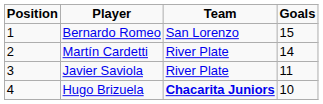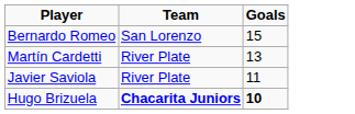 <table border="2" cellpadding="2" cellspacing="0" style="margin: 0; background: #f9f9f9; border: 1px #aaa solid; border-collapse: collapse; font-size: 85%;">
 <tr>
-<th>Position</th>
 <th>Player</th>
 <th>Team</th>
 <th>Goals</th>
 </tr>
 <tr>
-<td>1</td>
 <td><a href='#'>Bernardo Romeo</a></td>
 <td><a href='#'>San Lorenzo</a></td>
 <td>15</td>
 </tr>
 <tr>
-<td>2</td>
 <td><a href='#'>Martín Cardetti</a></td>
 <td><a href='#'>River Plate</a></td>
-<td>14</td>
+<td>13</td>
 </tr>
 <tr>
-<td>3</td>
 <td><a href='#'>Javier Saviola</a></td>
 <td><a href='#'>River Plate</a></td>
 <td>11</td>
 </tr>
 <tr>
-<td>4</td>
 <td><a href='#'>Hugo Brizuela</a></td>
 <td><strong><a href='#'>Chacarita Juniors</a></strong></td>
-<td>10</td>
+<td><strong>10</strong></td>
 </tr>
 </table>
